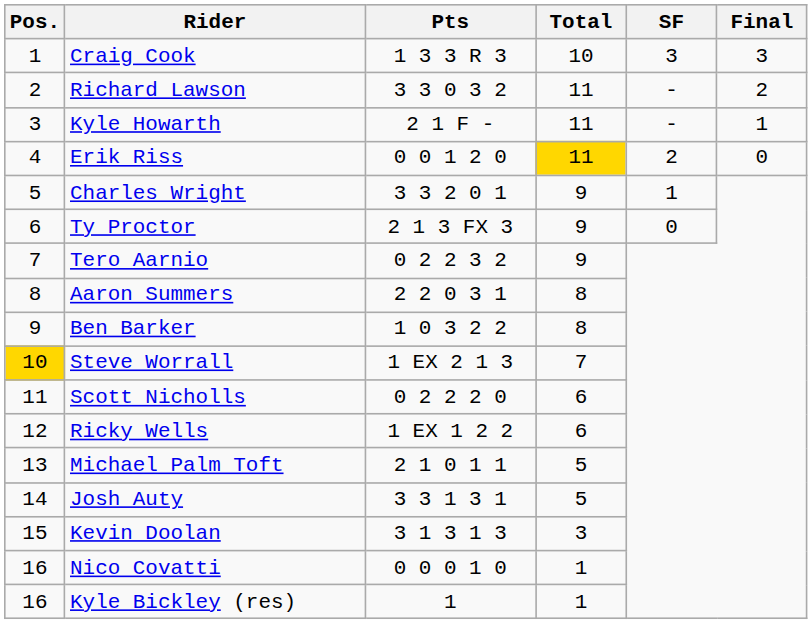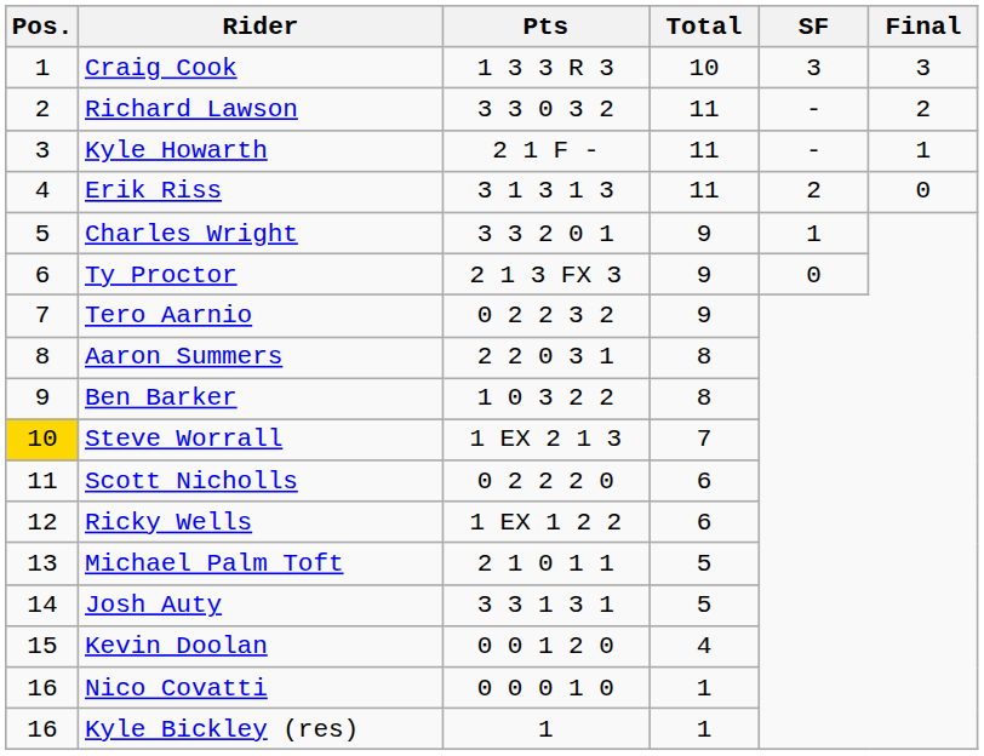 <table class=wikitable>
 <tr>
 <th width=25px>Pos.</th>
 <th width=180px>Rider</th>
 <th width=100px>Pts</th>
 <th width=50px>Total</th>
 <th width=50px>SF</th>
 <th width=50px>Final</th>
 </tr>
 <tr align=center >
 <td>1</td>
 <td align=left> <a href='#'>Craig Cook</a></td>
 <td>1	3	3	R	3</td>
 <td>10</td>
 <td>3</td>
 <td>3</td>
 </tr>
 <tr align=center>
 <td>2</td>
 <td align=left> <a href='#'>Richard Lawson</a></td>
 <td>3	3	0	3	2</td>
 <td>11</td>
 <td>-</td>
 <td>2</td>
 </tr>
 <tr align=center>
 <td>3</td>
 <td align=left> <a href='#'>Kyle Howarth</a></td>
 <td>2	1	F	-</td>
 <td>11</td>
 <td>-</td>
 <td>1</td>
 </tr>
 <tr align=center>
 <td>4</td>
 <td align=left> <a href='#'>Erik Riss</a></td>
-<td>0	0	1	2	0</td>
-<td style="background: gold;">11</td>
+<td>3	1	3	1	3</td>
+<td>11</td>
 <td>2</td>
 <td>0</td>
 </tr>
 <tr align=center>
 <td>5</td>
 <td align=left> <a href='#'>Charles Wright</a></td>
 <td>3	3	2	0	1</td>
 <td>9</td>
 <td>1</td>
 </tr>
 <tr align=center>
 <td>6</td>
 <td align=left> <a href='#'>Ty Proctor</a></td>
 <td>2	1	3	FX	3</td>
 <td>9</td>
 <td>0</td>
 </tr>
 <tr align=center>
 <td>7</td>
 <td align=left> <a href='#'>Tero Aarnio</a></td>
 <td>0	2	2	3	2</td>
 <td>9</td>
 </tr>
 <tr align=center>
 <td>8</td>
 <td align=left> <a href='#'>Aaron Summers</a></td>
 <td>2	2	0	3	1</td>
 <td>8</td>
 </tr>
 <tr align=center>
 <td>9</td>
 <td align=left> <a href='#'>Ben Barker</a></td>
 <td>1	0	3	2	2</td>
 <td>8</td>
 </tr>
 <tr align=center>
 <td style="background: gold;">10</td>
 <td align=left> <a href='#'>Steve Worrall</a></td>
 <td>1	EX	2	1	3</td>
 <td>7</td>
 </tr>
 <tr align=center>
 <td>11</td>
 <td align=left> <a href='#'>Scott Nicholls</a></td>
 <td>0	2	2	2	0</td>
 <td>6</td>
 </tr>
 <tr align=center>
 <td>12</td>
 <td align=left> <a href='#'>Ricky Wells</a></td>
 <td>1	EX	1	2	2</td>
 <td>6</td>
 </tr>
 <tr align=center>
 <td>13</td>
 <td align=left> <a href='#'>Michael Palm Toft</a></td>
 <td>2	1	0	1	1</td>
 <td>5</td>
 </tr>
 <tr align=center>
 <td>14</td>
 <td align=left> <a href='#'>Josh Auty</a></td>
 <td>3	3	1	3	1</td>
 <td>5</td>
 </tr>
 <tr align=center>
 <td>15</td>
 <td align=left> <a href='#'>Kevin Doolan</a></td>
-<td>3	1	3	1	3</td>
-<td>3</td>
+<td>0	0	1	2	0</td>
+<td>4</td>
 </tr>
 <tr align=center>
 <td>16</td>
 <td align=left> <a href='#'>Nico Covatti</a></td>
 <td>0	0	0	1	0</td>
 <td>1</td>
 </tr>
 <tr align=center>
 <td>16</td>
 <td align=left> <a href='#'>Kyle Bickley</a> (res)</td>
 <td>1</td>
 <td>1</td>
 </tr>
 </table>
